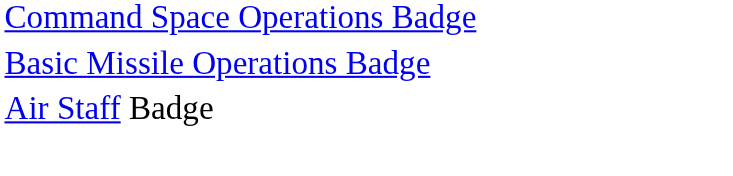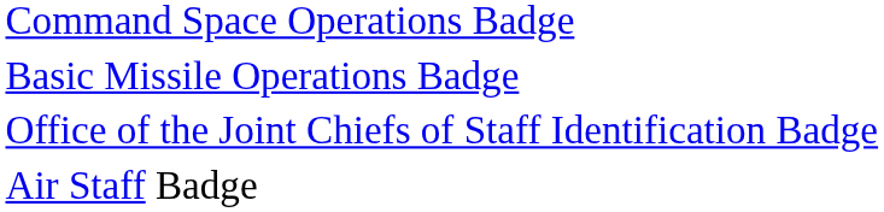 <table>
 <tr>
 <td></td>
 <td><a href='#'>Command Space Operations Badge</a></td>
 </tr>
 <tr>
 <td></td>
 <td><a href='#'>Basic Missile Operations Badge</a></td>
 </tr>
 <tr>
 <td></td>
+<td><a href='#'>Office of the Joint Chiefs of Staff Identification Badge</a></td>
+</tr>
+<tr>
+<td></td>
 <td><a href='#'>Air Staff</a> Badge</td>
 </tr>
 </table>
